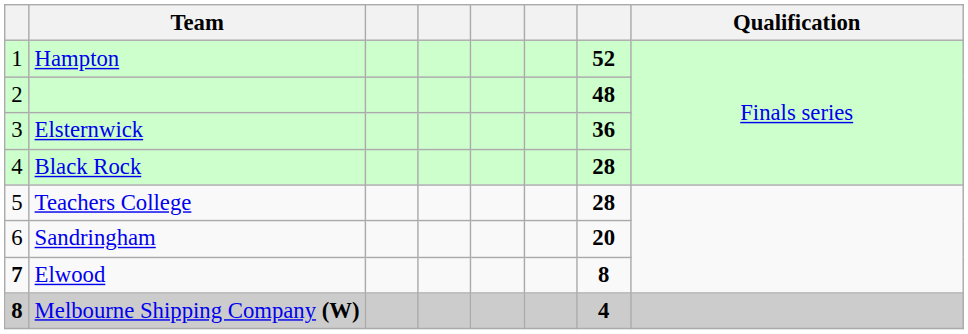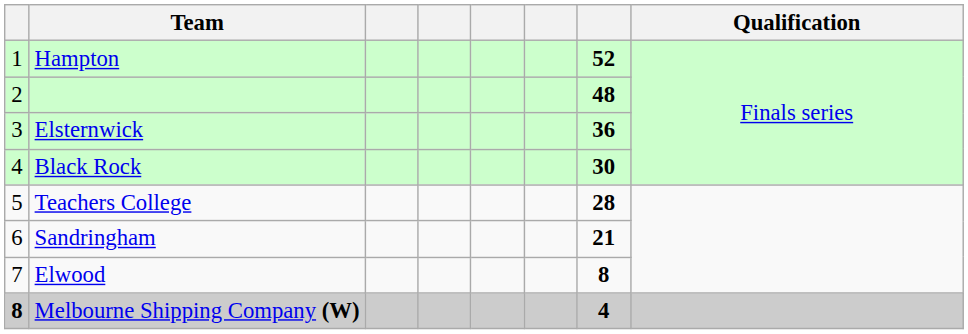 <table class="wikitable" style="text-align:center; margin-bottom:0">
 <tr>
 <th style="width:10px"></th>
 <th style="width:35%;">Team</th>
 <th style="width:30px;"></th>
 <th style="width:30px;"></th>
 <th style="width:30px;"></th>
 <th style="width:30px;"></th>
 <th style="width:30px;"></th>
 <th>Qualification</th>
 </tr>
 <tr style="background:#ccffcc;">
 <td>1</td>
 <td style="text-align:left;"><a href='#'>Hampton</a></td>
 <td></td>
 <td></td>
 <td></td>
 <td></td>
 <td><strong>52</strong></td>
 <td rowspan=4><a href='#'>Finals series</a></td>
 </tr>
 <tr style="background:#ccffcc;">
 <td>2</td>
 <td style="text-align:left;"></td>
 <td></td>
 <td></td>
 <td></td>
 <td></td>
 <td><strong>48</strong></td>
 </tr>
 <tr style="background:#ccffcc;">
 <td>3</td>
 <td style="text-align:left;"><a href='#'>Elsternwick</a></td>
 <td></td>
 <td></td>
 <td></td>
 <td></td>
 <td><strong>36</strong></td>
 </tr>
 <tr style="background:#ccffcc;">
 <td>4</td>
 <td style="text-align:left;"><a href='#'>Black Rock</a></td>
 <td></td>
 <td></td>
 <td></td>
 <td></td>
-<td><strong>28</strong></td>
+<td><strong>30</strong></td>
 </tr>
 <tr>
 <td>5</td>
 <td style="text-align:left;"><a href='#'>Teachers College</a></td>
 <td></td>
 <td></td>
 <td></td>
 <td></td>
 <td><strong>28</strong></td>
 </tr>
 <tr>
 <td>6</td>
 <td style="text-align:left;"><a href='#'>Sandringham</a></td>
 <td></td>
 <td></td>
 <td></td>
 <td></td>
-<td><strong>20</strong></td>
+<td><strong>21</strong></td>
 </tr>
 <tr>
-<td><strong>7</strong></td>
+<td>7</td>
 <td style="text-align:left;"><a href='#'>Elwood</a></td>
 <td></td>
 <td></td>
 <td></td>
 <td></td>
 <td><strong>8</strong></td>
 </tr>
 <tr style="background:#CCCCCC;">
 <td><strong>8</strong></td>
 <td style="text-align:left;"><a href='#'>Melbourne Shipping Company</a> <strong>(W)</strong></td>
 <td></td>
 <td></td>
 <td></td>
 <td></td>
 <td><strong>4</strong></td>
 <td></td>
 </tr>
 </table>
